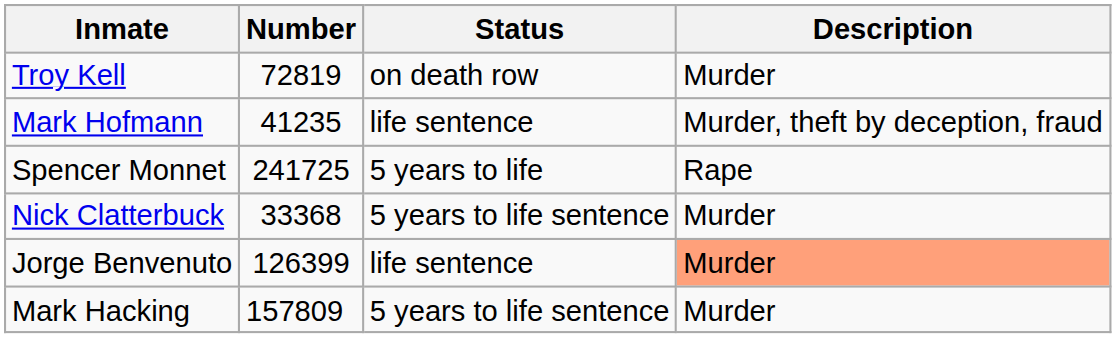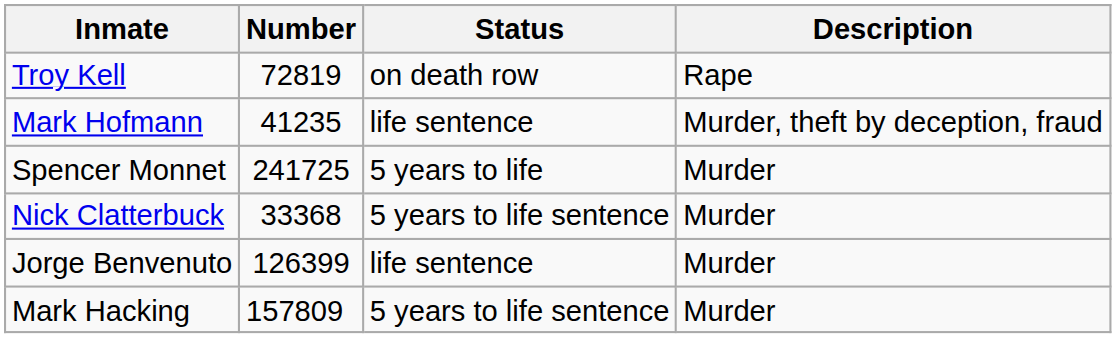 <table class="wikitable sortable"  style="font-size:88%">
 <tr>
 <th>Inmate</th>
 <th>Number</th>
 <th>Status</th>
 <th>Description</th>
 </tr>
 <tr>
 <td><a href='#'>Troy Kell</a></td>
 <td align="center">72819</td>
 <td>on death row</td>
-<td>Murder</td>
+<td>Rape</td>
 </tr>
 <tr>
 <td><a href='#'>Mark Hofmann</a></td>
 <td align="center">41235</td>
 <td>life sentence</td>
 <td>Murder, theft by deception, fraud</td>
 </tr>
 <tr>
 <td>Spencer Monnet</td>
 <td align="center">241725</td>
 <td>5 years to life</td>
-<td>Rape</td>
+<td>Murder</td>
 </tr>
 <tr>
 <td><a href='#'>Nick Clatterbuck</a></td>
 <td align="center">33368</td>
 <td>5 years to life sentence</td>
 <td>Murder</td>
 </tr>
 <tr>
 <td>Jorge Benvenuto</td>
 <td align="center">126399</td>
 <td>life sentence</td>
-<td style="background: lightsalmon;">Murder</td>
+<td>Murder</td>
 </tr>
 <tr>
 <td>Mark Hacking</td>
 <td>157809</td>
 <td>5 years to life sentence</td>
 <td>Murder</td>
 </tr>
 </table>
